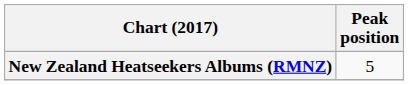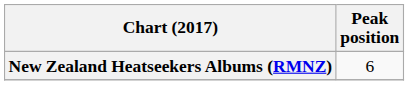 <table class="wikitable sortable plainrowheaders" style="text-align:center">
 <tr>
 <th scope="col">Chart (2017)</th>
 <th scope="col">Peak<br> position</th>
 </tr>
 <tr>
 </tr>
 <tr>
 </tr>
 <tr>
 </tr>
 <tr>
 <th scope="row">New Zealand Heatseekers Albums (<a href='#'>RMNZ</a>)</th>
-<td>5</td>
+<td>6</td>
 </tr>
 <tr>
 </tr>
 <tr>
 </tr>
 <tr>
 </tr>
 <tr>
 </tr>
 </table>
